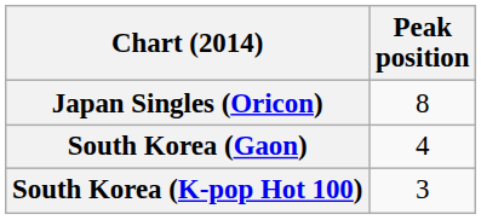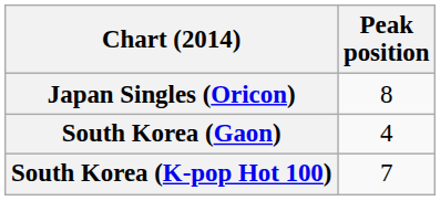 <table class="wikitable plainrowheaders sortable" style="text-align:center;">
 <tr>
 <th scope="col">Chart (2014)</th>
 <th scope="col">Peak<br>position</th>
 </tr>
 <tr>
 <th scope="row">Japan Singles (<a href='#'>Oricon</a>)</th>
 <td>8</td>
 </tr>
 <tr>
 <th scope="row">South Korea (<a href='#'>Gaon</a>)</th>
 <td>4</td>
 </tr>
 <tr>
 <th scope="row">South Korea (<a href='#'>K-pop Hot 100</a>)</th>
-<td>3</td>
+<td>7</td>
 </tr>
 </table>
